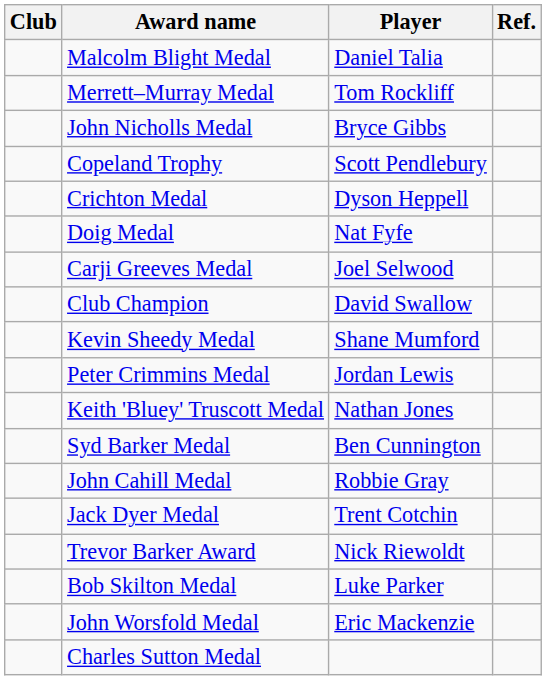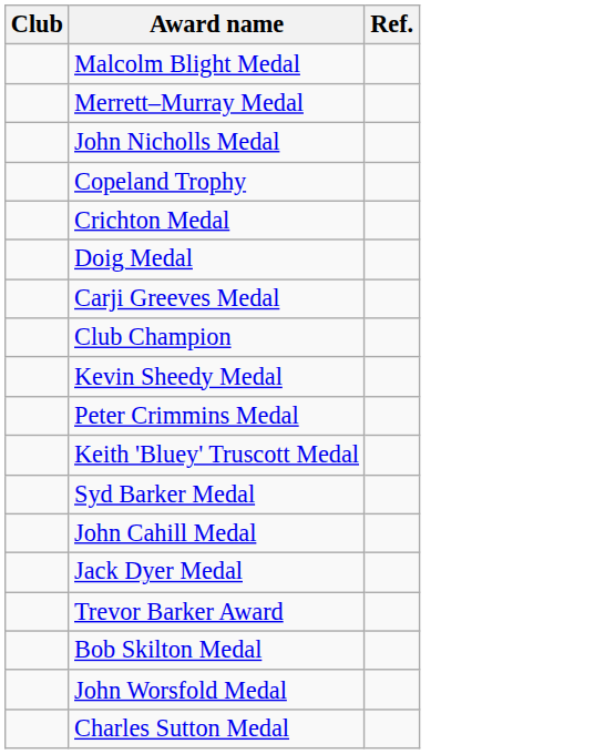 <table class="wikitable sortable collapsible"  style="text-align:left;">
 <tr>
 <th>Club</th>
 <th>Award name</th>
-<th>Player</th>
 <th>Ref.</th>
 </tr>
 <tr>
 <td></td>
 <td><a href='#'>Malcolm Blight Medal</a></td>
-<td><a href='#'>Daniel Talia</a></td>
 <td></td>
 </tr>
 <tr>
 <td></td>
 <td><a href='#'>Merrett–Murray Medal</a></td>
-<td><a href='#'>Tom Rockliff</a></td>
 <td></td>
 </tr>
 <tr>
 <td></td>
 <td><a href='#'>John Nicholls Medal</a></td>
-<td><a href='#'>Bryce Gibbs</a></td>
 <td></td>
 </tr>
 <tr>
 <td></td>
 <td><a href='#'>Copeland Trophy</a></td>
-<td><a href='#'>Scott Pendlebury</a></td>
 <td></td>
 </tr>
 <tr>
 <td></td>
 <td><a href='#'>Crichton Medal</a></td>
-<td><a href='#'>Dyson Heppell</a></td>
 <td></td>
 </tr>
 <tr>
 <td></td>
 <td><a href='#'>Doig Medal</a></td>
-<td><a href='#'>Nat Fyfe</a></td>
 <td></td>
 </tr>
 <tr>
 <td></td>
 <td><a href='#'>Carji Greeves Medal</a></td>
-<td><a href='#'>Joel Selwood</a></td>
 <td></td>
 </tr>
 <tr>
 <td></td>
 <td><a href='#'>Club Champion</a></td>
-<td><a href='#'>David Swallow</a></td>
 <td></td>
 </tr>
 <tr>
 <td></td>
 <td><a href='#'>Kevin Sheedy Medal</a></td>
-<td><a href='#'>Shane Mumford</a></td>
 <td></td>
 </tr>
 <tr>
 <td></td>
 <td><a href='#'>Peter Crimmins Medal</a></td>
-<td><a href='#'>Jordan Lewis</a></td>
 <td></td>
 </tr>
 <tr>
 <td></td>
 <td><a href='#'>Keith 'Bluey' Truscott Medal</a></td>
-<td><a href='#'>Nathan Jones</a></td>
 <td></td>
 </tr>
 <tr>
 <td></td>
 <td><a href='#'>Syd Barker Medal</a></td>
-<td><a href='#'>Ben Cunnington</a></td>
 <td></td>
 </tr>
 <tr>
 <td></td>
 <td><a href='#'>John Cahill Medal</a></td>
-<td><a href='#'>Robbie Gray</a></td>
 <td></td>
 </tr>
 <tr>
 <td></td>
 <td><a href='#'>Jack Dyer Medal</a></td>
-<td><a href='#'>Trent Cotchin</a></td>
 <td></td>
 </tr>
 <tr>
 <td></td>
 <td><a href='#'>Trevor Barker Award</a></td>
-<td><a href='#'>Nick Riewoldt</a></td>
 <td></td>
 </tr>
 <tr>
 <td></td>
 <td><a href='#'>Bob Skilton Medal</a></td>
-<td><a href='#'>Luke Parker</a></td>
 <td></td>
 </tr>
 <tr>
 <td></td>
 <td><a href='#'>John Worsfold Medal</a></td>
-<td><a href='#'>Eric Mackenzie</a></td>
 <td></td>
 </tr>
 <tr>
 <td></td>
 <td><a href='#'>Charles Sutton Medal</a></td>
 <td></td>
-<td></td>
 </tr>
 </table>
